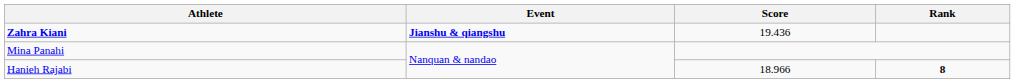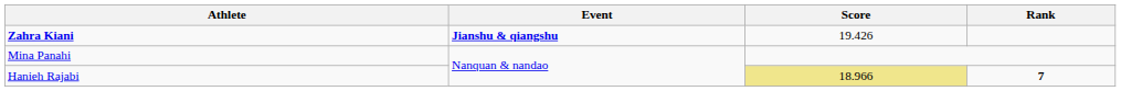 <table class="wikitable" width="65%" style="text-align:center; font-size:90%">
 <tr>
 <th width="18%">Athlete</th>
 <th width="12%">Event</th>
 <th width="9%">Score</th>
 <th width="6%">Rank</th>
 </tr>
 <tr>
 <td align=left><strong><a href='#'>Zahra Kiani</a></strong></td>
 <td align=left><strong><a href='#'>Jianshu & qiangshu</a></strong></td>
-<td>19.436</td>
+<td>19.426</td>
 <td align=center></td>
 </tr>
 <tr>
 <td align=left><a href='#'>Mina Panahi</a></td>
 <td rowspan=2 align=left><a href='#'>Nanquan & nandao</a></td>
 <td colspan=2 alighn=center></td>
 </tr>
 <tr>
 <td align=left><a href='#'>Hanieh Rajabi</a></td>
-<td>18.966</td>
-<td><strong>8</strong></td>
+<td style="background: khaki;">18.966</td>
+<td><strong>7</strong></td>
 </tr>
 </table>
